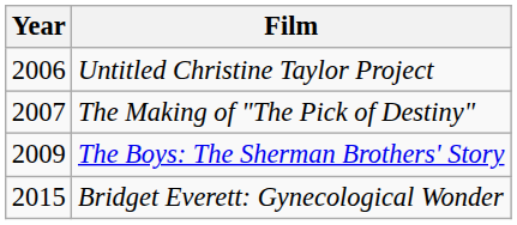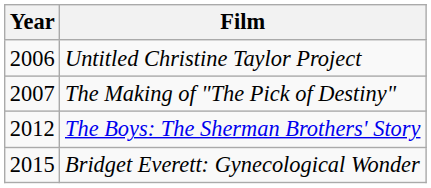 <table class="wikitable sortable">
 <tr>
 <th rowspan="1">Year</th>
 <th rowspan="1">Film</th>
 </tr>
 <tr align="center">
 <td align="center">2006</td>
 <td align="left"><em>Untitled Christine Taylor Project</em></td>
 </tr>
 <tr align="center">
 <td align="center">2007</td>
 <td align="left"><em>The Making of "The Pick of Destiny"</em></td>
 </tr>
 <tr align="center">
-<td align="center">2009</td>
+<td align="center">2012</td>
 <td align="left"><em><a href='#'>The Boys: The Sherman Brothers' Story</a></em></td>
 </tr>
 <tr align="center">
 <td align="center">2015</td>
 <td align="left"><em>Bridget Everett: Gynecological Wonder</em></td>
 </tr>
 </table>
